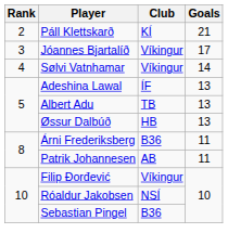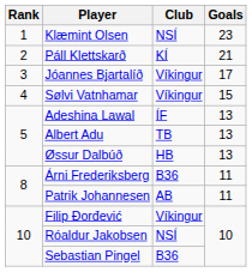 <table class="wikitable" style="text-align:center;">
 <tr>
 <th>Rank</th>
 <th>Player</th>
 <th>Club</th>
 <th>Goals</th>
+</tr>
+<tr>
+<td>1</td>
+<td align="left"> <a href='#'>Klæmint Olsen</a></td>
+<td align="left"><a href='#'>NSÍ</a></td>
+<td>23</td>
 </tr>
 <tr>
 <td>2</td>
 <td align="left"> <a href='#'>Páll Klettskarð</a></td>
 <td align="left"><a href='#'>KÍ</a></td>
 <td>21</td>
 </tr>
 <tr>
 <td>3</td>
 <td align="left"> <a href='#'>Jóannes Bjartalíð</a></td>
 <td align="left"><a href='#'>Víkingur</a></td>
 <td>17</td>
 </tr>
 <tr>
 <td>4</td>
 <td align="left"> <a href='#'>Sølvi Vatnhamar</a></td>
 <td align="left"><a href='#'>Víkingur</a></td>
-<td>14</td>
+<td>15</td>
 </tr>
 <tr>
 <td rowspan=3>5</td>
 <td align="left"> <a href='#'>Adeshina Lawal</a></td>
 <td align="left"><a href='#'>ÍF</a></td>
 <td>13</td>
 </tr>
 <tr>
 <td align="left"> <a href='#'>Albert Adu</a></td>
 <td align="left"><a href='#'>TB</a></td>
 <td>13</td>
 </tr>
 <tr>
 <td align="left"> <a href='#'>Øssur Dalbúð</a></td>
 <td align="left"><a href='#'>HB</a></td>
 <td>13</td>
 </tr>
 <tr>
 <td rowspan=2>8</td>
 <td align="left"> <a href='#'>Árni Frederiksberg</a></td>
 <td align="left"><a href='#'>B36</a></td>
 <td>11</td>
 </tr>
 <tr>
 <td align="left"> <a href='#'>Patrik Johannesen</a></td>
 <td align="left"><a href='#'>AB</a></td>
 <td>11</td>
 </tr>
 <tr>
 <td rowspan=3>10</td>
 <td align="left"> <a href='#'>Filip Đorđević</a></td>
 <td align="left"><a href='#'>Víkingur</a></td>
 <td rowspan=3>10</td>
 </tr>
 <tr>
 <td align="left"> <a href='#'>Róaldur Jakobsen</a></td>
 <td align="left"><a href='#'>NSÍ</a></td>
 </tr>
 <tr>
 <td align="left"> <a href='#'>Sebastian Pingel</a></td>
 <td align="left"><a href='#'>B36</a></td>
 </tr>
 </table>
